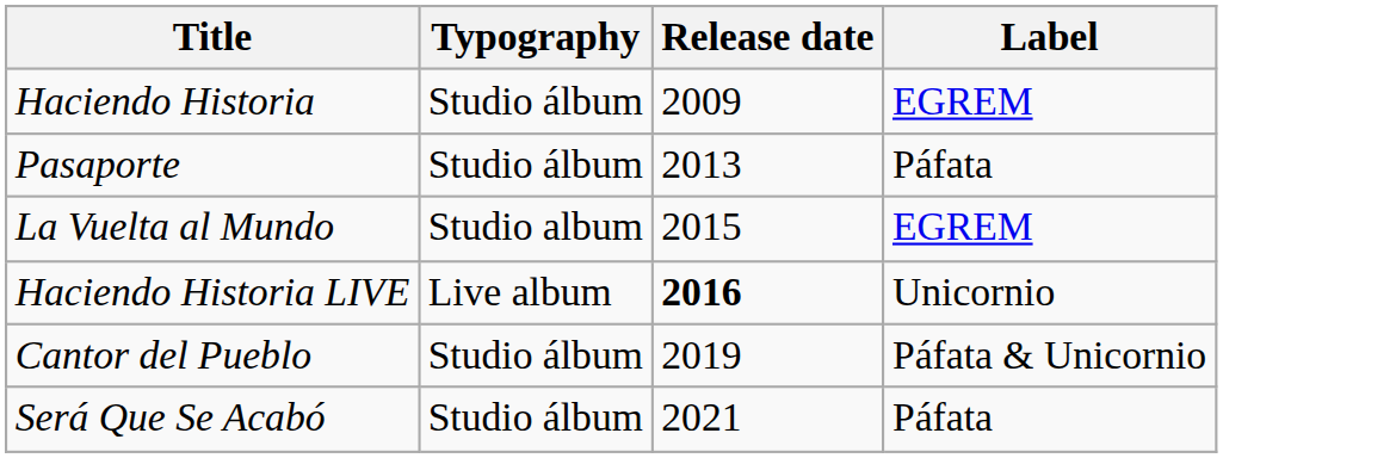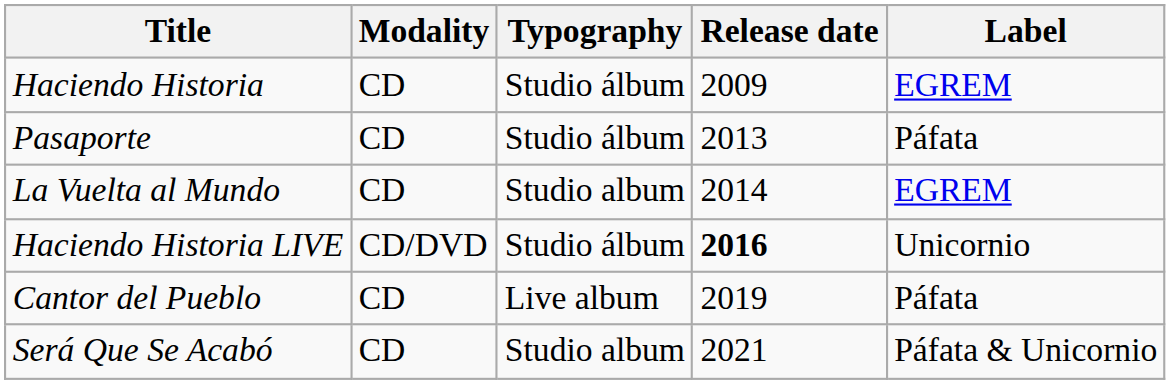 <table class="wikitable">
 <tr>
 <th>Title</th>
+<th>Modality</th>
 <th>Typography</th>
 <th>Release date</th>
 <th>Label</th>
 </tr>
 <tr>
 <td><em>Haciendo Historia</em></td>
+<td>CD</td>
 <td>Studio álbum</td>
 <td>2009</td>
 <td><a href='#'>EGREM</a></td>
 </tr>
 <tr>
 <td><em>Pasaporte</em></td>
+<td>CD</td>
 <td>Studio álbum</td>
 <td>2013</td>
 <td>Páfata</td>
 </tr>
 <tr>
 <td><em>La Vuelta al Mundo</em></td>
+<td>CD</td>
 <td>Studio album</td>
-<td>2015</td>
+<td>2014</td>
 <td><a href='#'>EGREM</a></td>
 </tr>
 <tr>
 <td><em>Haciendo Historia LIVE</em></td>
-<td>Live album</td>
+<td>CD/DVD</td>
+<td>Studio álbum</td>
 <td><strong>2016</strong></td>
 <td>Unicornio</td>
 </tr>
 <tr>
 <td><em>Cantor del Pueblo</em></td>
-<td>Studio álbum</td>
+<td>CD</td>
+<td>Live album</td>
 <td>2019</td>
-<td>Páfata & Unicornio</td>
+<td>Páfata</td>
 </tr>
 <tr>
 <td><em>Será Que Se Acabó</em></td>
-<td>Studio álbum</td>
+<td>CD</td>
+<td>Studio album</td>
 <td>2021</td>
-<td>Páfata</td>
+<td>Páfata & Unicornio</td>
 </tr>
 </table>
